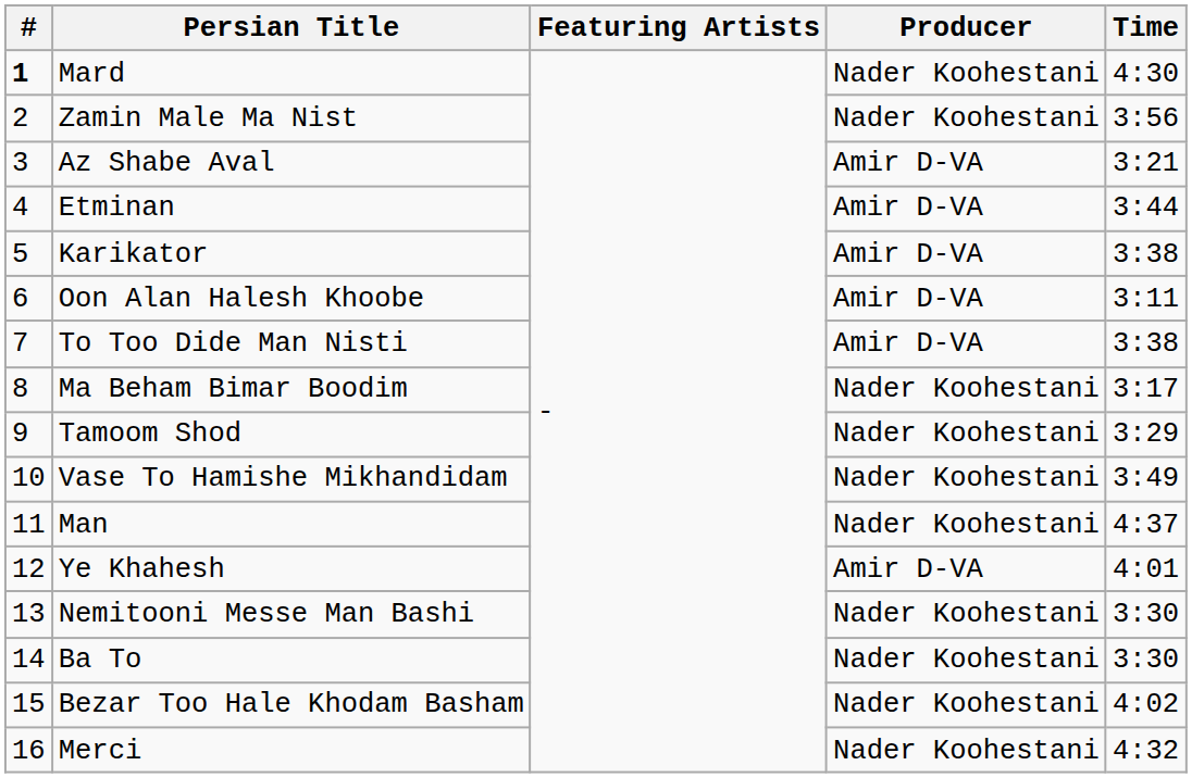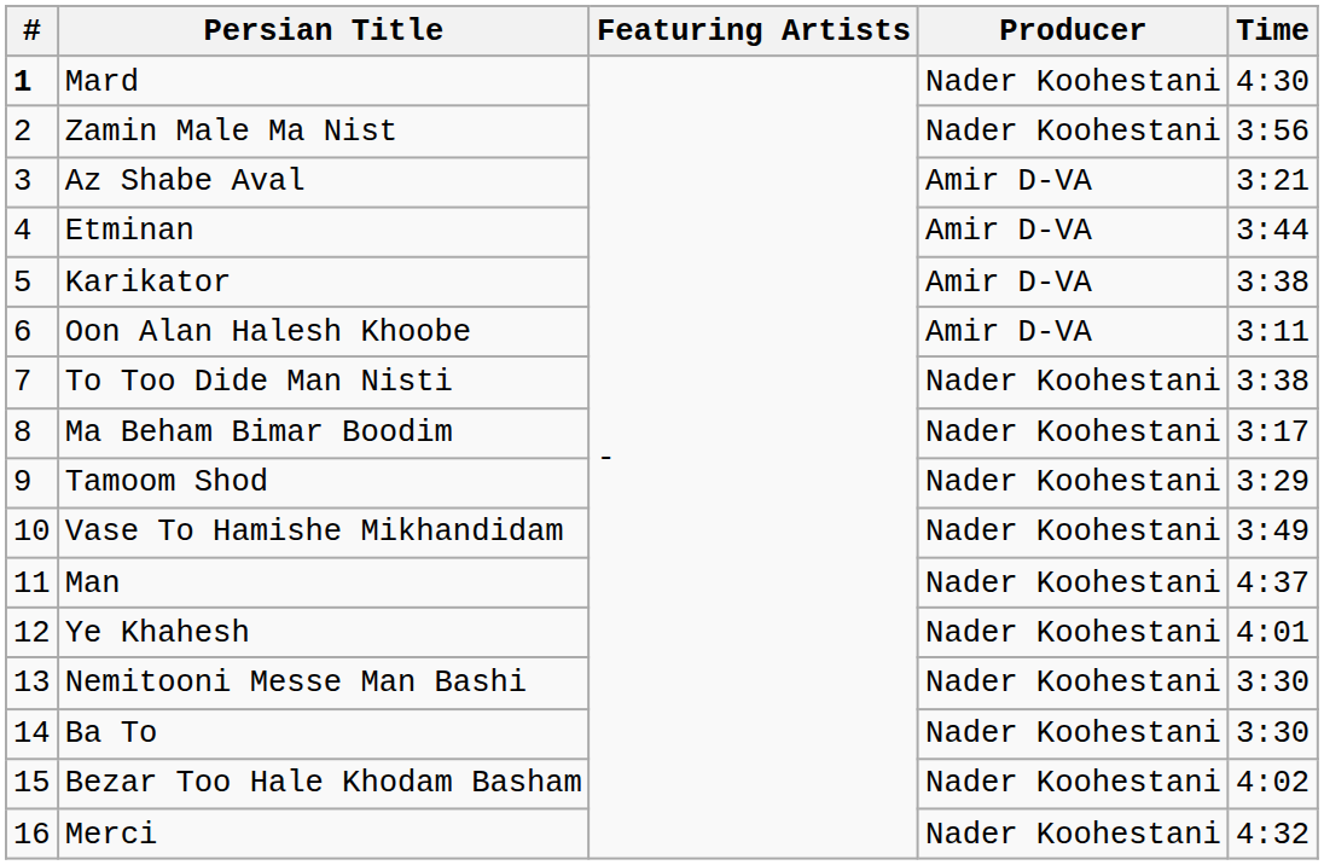 <table class="wikitable">
 <tr>
 <th>#</th>
 <th>Persian Title</th>
 <th>Featuring Artists</th>
 <th>Producer</th>
 <th>Time</th>
 </tr>
 <tr>
 <td><strong>1</strong></td>
 <td>Mard</td>
 <td rowspan="16">-</td>
 <td>Nader Koohestani</td>
 <td>4:30</td>
 </tr>
 <tr>
 <td>2</td>
 <td>Zamin Male Ma Nist</td>
 <td>Nader Koohestani</td>
 <td>3:56</td>
 </tr>
 <tr>
 <td>3</td>
 <td>Az Shabe Aval</td>
 <td>Amir D-VA</td>
 <td>3:21</td>
 </tr>
 <tr>
 <td>4</td>
 <td>Etminan</td>
 <td>Amir D-VA</td>
 <td>3:44</td>
 </tr>
 <tr>
 <td>5</td>
 <td>Karikator</td>
 <td>Amir D-VA</td>
 <td>3:38</td>
 </tr>
 <tr>
 <td>6</td>
 <td>Oon Alan Halesh Khoobe</td>
 <td>Amir D-VA</td>
 <td>3:11</td>
 </tr>
 <tr>
 <td>7</td>
 <td>To Too Dide Man Nisti</td>
-<td>Amir D-VA</td>
+<td>Nader Koohestani</td>
 <td>3:38</td>
 </tr>
 <tr>
 <td>8</td>
 <td>Ma Beham Bimar Boodim</td>
 <td>Nader Koohestani</td>
 <td>3:17</td>
 </tr>
 <tr>
 <td>9</td>
 <td>Tamoom Shod</td>
 <td>Nader Koohestani</td>
 <td>3:29</td>
 </tr>
 <tr>
 <td>10</td>
 <td>Vase To Hamishe Mikhandidam</td>
 <td>Nader Koohestani</td>
 <td>3:49</td>
 </tr>
 <tr>
 <td>11</td>
 <td>Man</td>
 <td>Nader Koohestani</td>
 <td>4:37</td>
 </tr>
 <tr>
 <td>12</td>
 <td>Ye Khahesh</td>
-<td>Amir D-VA</td>
+<td>Nader Koohestani</td>
 <td>4:01</td>
 </tr>
 <tr>
 <td>13</td>
 <td>Nemitooni Messe Man Bashi</td>
 <td>Nader Koohestani</td>
 <td>3:30</td>
 </tr>
 <tr>
 <td>14</td>
 <td>Ba To</td>
 <td>Nader Koohestani</td>
 <td>3:30</td>
 </tr>
 <tr>
 <td>15</td>
 <td>Bezar Too Hale Khodam Basham</td>
 <td>Nader Koohestani</td>
 <td>4:02</td>
 </tr>
 <tr>
 <td>16</td>
 <td>Merci</td>
 <td>Nader Koohestani</td>
 <td>4:32</td>
 </tr>
 </table>
